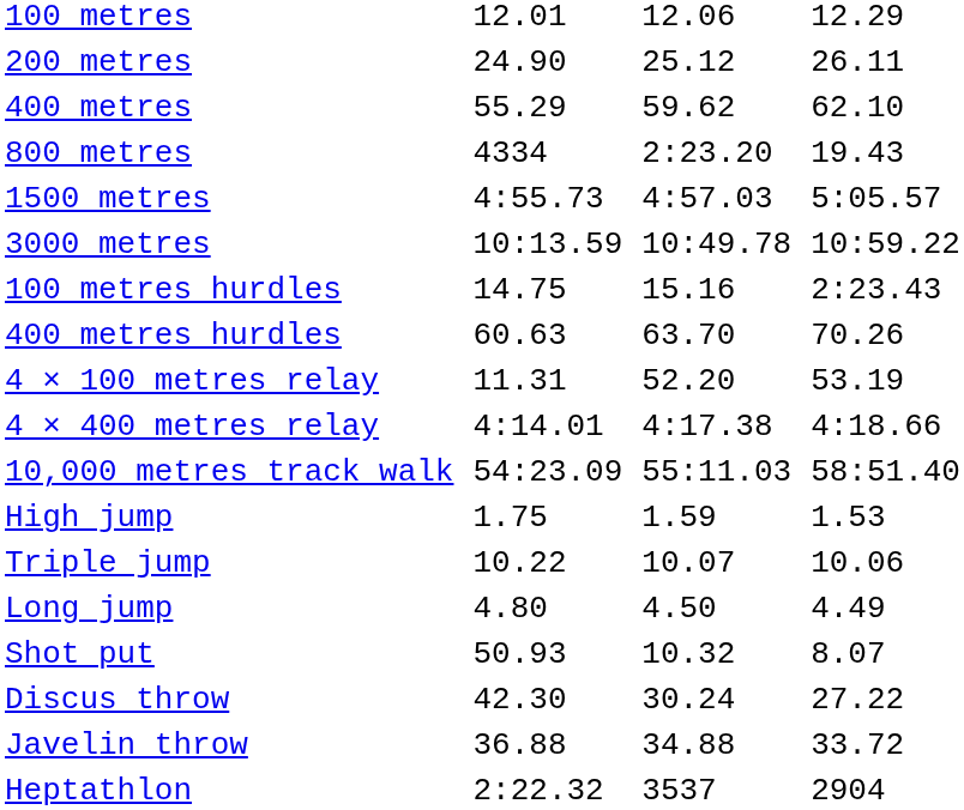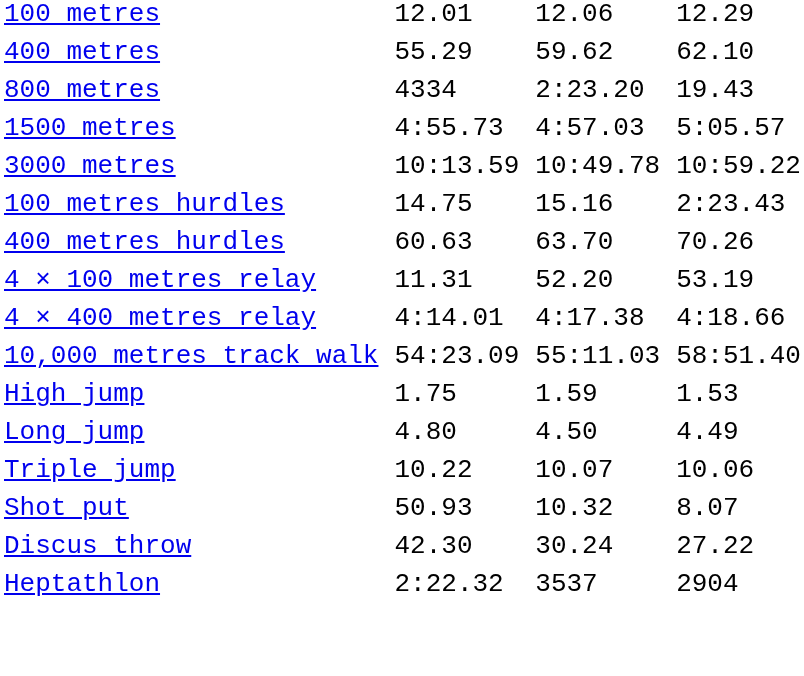 <table>
 <tr>
 <td><a href='#'>100 metres</a></td>
 <td align=left></td>
 <td>12.01</td>
 <td align=left></td>
 <td>12.06</td>
 <td align=left></td>
 <td>12.29</td>
-</tr>
-<tr>
-<td><a href='#'>200 metres</a></td>
-<td align=left></td>
-<td>24.90</td>
-<td align=left></td>
-<td>25.12</td>
-<td align=left></td>
-<td>26.11</td>
 </tr>
 <tr>
 <td><a href='#'>400 metres</a></td>
 <td align=left></td>
 <td>55.29</td>
 <td align=left></td>
 <td>59.62</td>
 <td align=left></td>
 <td>62.10</td>
 </tr>
 <tr>
 <td><a href='#'>800 metres</a></td>
 <td align=left></td>
 <td>4334</td>
 <td align=left></td>
 <td>2:23.20</td>
 <td align=left></td>
 <td>19.43</td>
 </tr>
 <tr>
 <td><a href='#'>1500 metres</a></td>
 <td align=left></td>
 <td>4:55.73</td>
 <td align=left></td>
 <td>4:57.03</td>
 <td align=left></td>
 <td>5:05.57</td>
 </tr>
 <tr>
 <td><a href='#'>3000 metres</a></td>
 <td align=left></td>
 <td>10:13.59</td>
 <td align=left></td>
 <td>10:49.78</td>
 <td align=left></td>
 <td>10:59.22</td>
 </tr>
 <tr>
 <td><a href='#'>100 metres hurdles</a></td>
 <td align=left></td>
 <td>14.75</td>
 <td align=left></td>
 <td>15.16</td>
 <td align=left></td>
 <td>2:23.43</td>
 </tr>
 <tr>
 <td><a href='#'>400 metres hurdles</a></td>
 <td align=left></td>
 <td>60.63</td>
 <td align=left></td>
 <td>63.70</td>
 <td align=left></td>
 <td>70.26</td>
 </tr>
 <tr>
 <td><a href='#'>4 × 100 metres relay</a></td>
 <td></td>
 <td>11.31</td>
 <td></td>
 <td>52.20</td>
 <td></td>
 <td>53.19</td>
 </tr>
 <tr>
 <td><a href='#'>4 × 400 metres relay</a></td>
 <td></td>
 <td>4:14.01</td>
 <td></td>
 <td>4:17.38</td>
 <td></td>
 <td>4:18.66</td>
 </tr>
 <tr>
 <td><a href='#'>10,000 metres track walk</a></td>
 <td align=left></td>
 <td>54:23.09</td>
 <td align=left></td>
 <td>55:11.03</td>
 <td align=left></td>
 <td>58:51.40</td>
 </tr>
 <tr>
 <td><a href='#'>High jump</a></td>
 <td align=left></td>
 <td>1.75</td>
 <td align=left></td>
 <td>1.59</td>
 <td align=left></td>
 <td>1.53</td>
 </tr>
 <tr>
+<td><a href='#'>Long jump</a></td>
+<td align=left></td>
+<td>4.80</td>
+<td align=left></td>
+<td>4.50</td>
+<td align=left></td>
+<td>4.49</td>
+</tr>
+<tr>
 <td><a href='#'>Triple jump</a></td>
 <td align=left></td>
 <td>10.22</td>
 <td align=left></td>
 <td>10.07</td>
 <td align=left></td>
 <td>10.06</td>
-</tr>
-<tr>
-<td><a href='#'>Long jump</a></td>
-<td align=left></td>
-<td>4.80</td>
-<td align=left></td>
-<td>4.50</td>
-<td align=left></td>
-<td>4.49</td>
 </tr>
 <tr>
 <td><a href='#'>Shot put</a></td>
 <td align=left></td>
 <td>50.93</td>
 <td align=left></td>
 <td>10.32</td>
 <td align=left></td>
 <td>8.07</td>
 </tr>
 <tr>
 <td><a href='#'>Discus throw</a></td>
 <td align=left></td>
 <td>42.30</td>
 <td align=left></td>
 <td>30.24</td>
 <td align=left></td>
 <td>27.22</td>
 </tr>
 <tr>
-<td><a href='#'>Javelin throw</a></td>
-<td align=left></td>
-<td>36.88</td>
-<td align=left></td>
-<td>34.88</td>
-<td align=left></td>
-<td>33.72</td>
-</tr>
-<tr>
 <td><a href='#'>Heptathlon</a></td>
 <td align=left></td>
 <td>2:22.32</td>
 <td align=left></td>
 <td>3537</td>
 <td align=left></td>
 <td>2904</td>
 </tr>
 </table>
